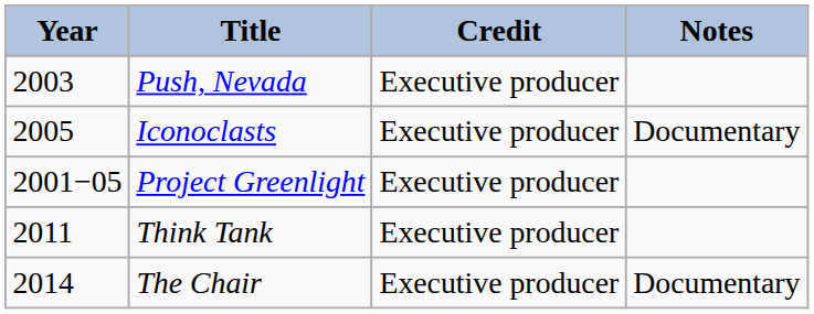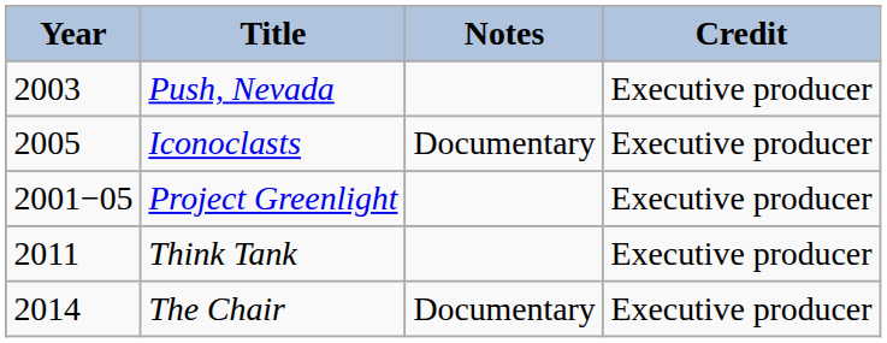 <table class="wikitable" style="font-size:95%;">
 <tr>
 <th style="background:#B0C4DE;">Year</th>
 <th style="background:#B0C4DE;">Title</th>
+<th style="background:#B0C4DE;">Notes</th>
 <th style="background:#B0C4DE;">Credit</th>
-<th style="background:#B0C4DE;">Notes</th>
 </tr>
 <tr>
 <td>2003</td>
 <td><em><a href='#'>Push, Nevada</a></em></td>
+<td></td>
 <td>Executive producer</td>
-<td></td>
 </tr>
 <tr>
 <td>2005</td>
 <td><em><a href='#'>Iconoclasts</a></em></td>
+<td>Documentary</td>
 <td>Executive producer</td>
-<td>Documentary</td>
 </tr>
 <tr>
 <td>2001−05</td>
 <td><em><a href='#'>Project Greenlight</a></em></td>
+<td></td>
 <td>Executive producer</td>
-<td></td>
 </tr>
 <tr>
 <td>2011</td>
 <td><em>Think Tank</em></td>
+<td></td>
 <td>Executive producer</td>
-<td></td>
 </tr>
 <tr>
 <td>2014</td>
 <td><em>The Chair</em></td>
+<td>Documentary</td>
 <td>Executive producer</td>
-<td>Documentary</td>
 </tr>
 </table>
